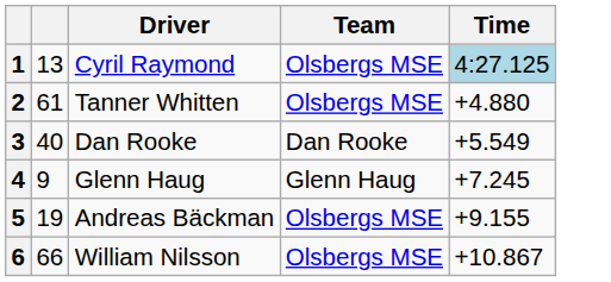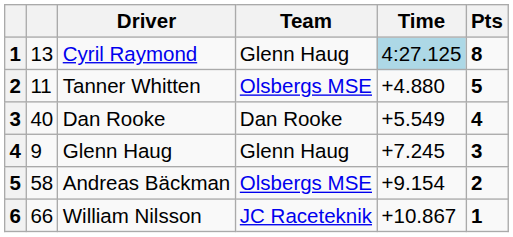 <table class=wikitable style="font-size:95%">
 <tr>
 <th></th>
 <th></th>
 <th>Driver</th>
 <th>Team</th>
 <th>Time</th>
+<th>Pts</th>
 </tr>
 <tr>
 <th>1</th>
 <td>13</td>
 <td> <a href='#'>Cyril Raymond</a></td>
-<td><a href='#'>Olsbergs MSE</a></td>
+<td>Glenn Haug</td>
 <td style="background: lightblue;">4:27.125</td>
+<td><strong>8</strong></td>
 </tr>
 <tr>
 <th>2</th>
-<td>61</td>
+<td>11</td>
 <td> Tanner Whitten</td>
 <td><a href='#'>Olsbergs MSE</a></td>
 <td>+4.880</td>
+<td><strong>5</strong></td>
 </tr>
 <tr>
 <th>3</th>
 <td>40</td>
 <td> Dan Rooke</td>
 <td>Dan Rooke</td>
 <td>+5.549</td>
+<td><strong>4</strong></td>
 </tr>
 <tr>
 <th>4</th>
 <td>9</td>
 <td> Glenn Haug</td>
 <td>Glenn Haug</td>
 <td>+7.245</td>
+<td><strong>3</strong></td>
 </tr>
 <tr>
 <th>5</th>
-<td>19</td>
+<td>58</td>
 <td> Andreas Bäckman</td>
 <td><a href='#'>Olsbergs MSE</a></td>
-<td>+9.155</td>
+<td>+9.154</td>
+<td><strong>2</strong></td>
 </tr>
 <tr>
 <th>6</th>
 <td>66</td>
 <td> William Nilsson</td>
-<td><a href='#'>Olsbergs MSE</a></td>
+<td><a href='#'>JC Raceteknik</a></td>
 <td>+10.867</td>
+<td><strong>1</strong></td>
 </tr>
 </table>
